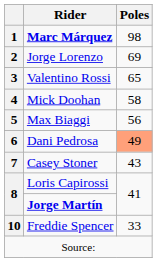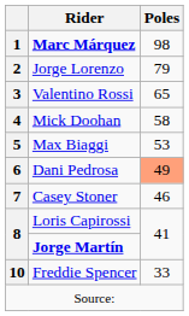 <table class="wikitable" style="text-align:center">
 <tr>
 <th></th>
 <th>Rider</th>
 <th>Poles</th>
 </tr>
 <tr>
 <th>1</th>
 <td align=left> <strong><a href='#'>Marc Márquez</a></strong></td>
 <td>98</td>
 </tr>
 <tr>
 <th>2</th>
 <td align=left> <a href='#'>Jorge Lorenzo</a></td>
-<td>69</td>
+<td>79</td>
 </tr>
 <tr>
 <th>3</th>
 <td align=left> <a href='#'>Valentino Rossi</a></td>
 <td>65</td>
 </tr>
 <tr>
 <th>4</th>
 <td align=left> <a href='#'>Mick Doohan</a></td>
 <td>58</td>
 </tr>
 <tr>
 <th>5</th>
 <td align=left> <a href='#'>Max Biaggi</a></td>
-<td>56</td>
+<td>53</td>
 </tr>
 <tr>
 <th>6</th>
 <td align=left> <a href='#'>Dani Pedrosa</a></td>
 <td style="background: lightsalmon;">49</td>
 </tr>
 <tr>
 <th>7</th>
 <td align=left> <a href='#'>Casey Stoner</a></td>
-<td>43</td>
+<td>46</td>
 </tr>
 <tr>
 <th rowspan=2>8</th>
 <td align=left> <a href='#'>Loris Capirossi</a></td>
 <td rowspan=2>41</td>
 </tr>
 <tr>
 <td align="left"> <strong><a href='#'>Jorge Martín</a></strong></td>
 </tr>
 <tr>
 <th>10</th>
 <td align="left"> <a href='#'>Freddie Spencer</a></td>
 <td>33</td>
 </tr>
 <tr>
 <td colspan=3><small>Source:</small></td>
 </tr>
 </table>
